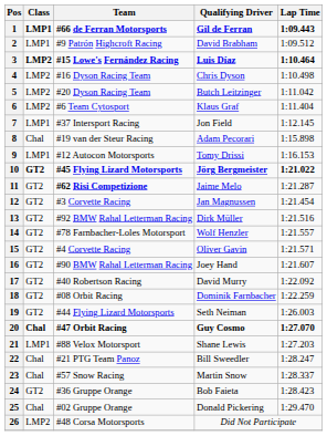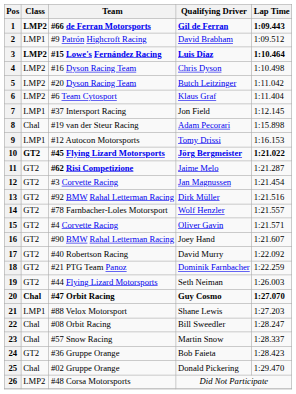 <table class="wikitable" style="font-size: 90%;">
 <tr>
 <th>Pos</th>
 <th>Class</th>
 <th>Team</th>
 <th>Qualifying Driver</th>
 <th>Lap Time</th>
 </tr>
 <tr style="font-weight:bold">
 <th>1</th>
-<td>LMP1</td>
+<td>LMP2</td>
 <td>#66 <a href='#'>de Ferran Motorsports</a></td>
 <td><a href='#'>Gil de Ferran</a></td>
 <td>1:09.443</td>
 </tr>
 <tr>
 <th>2</th>
 <td>LMP1</td>
 <td>#9 <a href='#'>Patrón</a> <a href='#'>Highcroft Racing</a></td>
 <td><a href='#'>David Brabham</a></td>
 <td>1:09.512</td>
 </tr>
 <tr style="font-weight:bold">
 <th>3</th>
 <td>LMP2</td>
 <td>#15 <a href='#'>Lowe's</a> <a href='#'>Fernández Racing</a></td>
 <td><a href='#'>Luis Díaz</a></td>
 <td>1:10.464</td>
 </tr>
 <tr>
 <th>4</th>
 <td>LMP2</td>
 <td>#16 <a href='#'>Dyson Racing Team</a></td>
 <td><a href='#'>Chris Dyson</a></td>
 <td>1:10.498</td>
 </tr>
 <tr>
 <th>5</th>
 <td>LMP2</td>
 <td>#20 <a href='#'>Dyson Racing Team</a></td>
 <td><a href='#'>Butch Leitzinger</a></td>
 <td>1:11.042</td>
 </tr>
 <tr>
 <th>6</th>
 <td>LMP2</td>
 <td>#6 <a href='#'>Team Cytosport</a></td>
 <td><a href='#'>Klaus Graf</a></td>
 <td>1:11.404</td>
 </tr>
 <tr>
 <th>7</th>
 <td>LMP1</td>
 <td>#37 Intersport Racing</td>
 <td>Jon Field</td>
 <td>1:12.145</td>
 </tr>
 <tr>
 <th>8</th>
 <td>Chal</td>
 <td>#19 van der Steur Racing</td>
 <td><a href='#'>Adam Pecorari</a></td>
 <td>1:15.898</td>
 </tr>
 <tr>
 <th>9</th>
 <td>LMP1</td>
 <td>#12 Autocon Motorsports</td>
 <td><a href='#'>Tomy Drissi</a></td>
 <td>1:16.153</td>
 </tr>
 <tr style="font-weight:bold">
 <th>10</th>
 <td>GT2</td>
 <td>#45 <a href='#'>Flying Lizard Motorsports</a></td>
 <td><a href='#'>Jörg Bergmeister</a></td>
 <td>1:21.022</td>
 </tr>
 <tr>
 <th>11</th>
 <td>GT2</td>
 <td><strong>#62 <a href='#'>Risi Competizione</a></strong></td>
 <td><a href='#'>Jaime Melo</a></td>
 <td>1:21.287</td>
 </tr>
 <tr>
 <th>12</th>
 <td>GT2</td>
 <td>#3 <a href='#'>Corvette Racing</a></td>
 <td><a href='#'>Jan Magnussen</a></td>
 <td>1:21.454</td>
 </tr>
 <tr>
 <th>13</th>
 <td>GT2</td>
 <td>#92 <a href='#'>BMW</a> <a href='#'>Rahal Letterman Racing</a></td>
 <td><a href='#'>Dirk Müller</a></td>
 <td>1:21.516</td>
 </tr>
 <tr>
 <th>14</th>
 <td>GT2</td>
 <td>#78 Farnbacher-Loles Motorsport</td>
 <td><a href='#'>Wolf Henzler</a></td>
 <td>1:21.557</td>
 </tr>
 <tr>
 <th>15</th>
 <td>GT2</td>
 <td>#4 <a href='#'>Corvette Racing</a></td>
 <td><a href='#'>Oliver Gavin</a></td>
 <td>1:21.571</td>
 </tr>
 <tr>
 <th>16</th>
 <td>GT2</td>
 <td>#90 <a href='#'>BMW</a> <a href='#'>Rahal Letterman Racing</a></td>
 <td>Joey Hand</td>
 <td>1:21.607</td>
 </tr>
 <tr>
 <th>17</th>
 <td>GT2</td>
 <td>#40 Robertson Racing</td>
 <td>David Murry</td>
 <td>1:22.092</td>
 </tr>
 <tr>
 <th>18</th>
 <td>GT2</td>
-<td>#08 Orbit Racing</td>
+<td>#21 PTG Team <a href='#'>Panoz</a></td>
 <td><a href='#'>Dominik Farnbacher</a></td>
 <td>1:22.259</td>
 </tr>
 <tr>
 <th>19</th>
 <td>GT2</td>
 <td>#44 <a href='#'>Flying Lizard Motorsports</a></td>
 <td>Seth Neiman</td>
 <td>1:26.003</td>
 </tr>
 <tr style="font-weight:bold">
 <th>20</th>
 <td>Chal</td>
 <td>#47 Orbit Racing</td>
 <td>Guy Cosmo</td>
 <td>1:27.070</td>
 </tr>
 <tr>
 <th>21</th>
 <td>LMP1</td>
 <td>#88 Velox Motorsport</td>
 <td>Shane Lewis</td>
 <td>1:27.203</td>
 </tr>
 <tr>
 <th>22</th>
 <td>Chal</td>
-<td>#21 PTG Team <a href='#'>Panoz</a></td>
+<td>#08 Orbit Racing</td>
 <td>Bill Sweedler</td>
 <td>1:28.247</td>
 </tr>
 <tr>
 <th>23</th>
 <td>Chal</td>
 <td>#57 Snow Racing</td>
 <td>Martin Snow</td>
 <td>1:28.337</td>
 </tr>
 <tr>
 <th>24</th>
 <td>GT2</td>
 <td>#36 Gruppe Orange</td>
 <td>Bob Faieta</td>
 <td>1:28.423</td>
 </tr>
 <tr>
 <th>25</th>
 <td>Chal</td>
 <td>#02 Gruppe Orange</td>
 <td>Donald Pickering</td>
 <td>1:29.470</td>
 </tr>
 <tr>
 <th>26</th>
 <td>LMP2</td>
 <td>#48 Corsa Motorsports</td>
 <td colspan=2 align="center"><em>Did Not Participate</em></td>
 </tr>
 <tr>
 </tr>
 </table>
